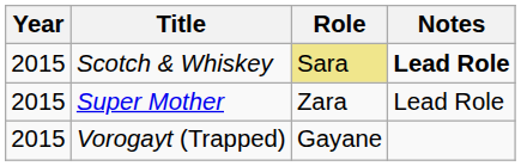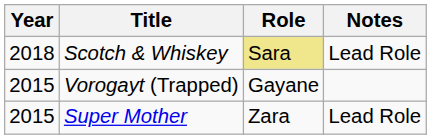 <table class="wikitable sortable plainrowheaders">
 <tr>
 <th>Year</th>
 <th>Title</th>
 <th>Role</th>
 <th class="unsortable">Notes</th>
 </tr>
 <tr>
-<td>2015</td>
+<td>2018</td>
 <td><em>Scotch & Whiskey</em></td>
 <td style="background: khaki;">Sara</td>
-<td><strong>Lead Role</strong></td>
-</tr>
-<tr>
-<td>2015</td>
-<td><em><a href='#'>Super Mother</a></em></td>
-<td>Zara</td>
 <td>Lead Role</td>
 </tr>
 <tr>
 <td>2015</td>
 <td><em>Vorogayt</em> (Trapped)</td>
 <td>Gayane</td>
 <td></td>
 </tr>
+<tr>
+<td>2015</td>
+<td><em><a href='#'>Super Mother</a></em></td>
+<td>Zara</td>
+<td>Lead Role</td>
+</tr>
 </table>
